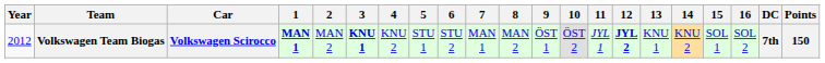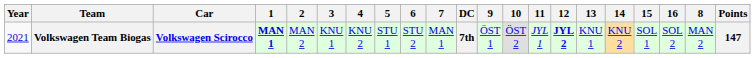 <table class="wikitable" style="text-align:center; font-size:85%">
 <tr>
 <th>Year</th>
 <th>Team</th>
 <th>Car</th>
 <th>1</th>
 <th>2</th>
 <th>3</th>
 <th>4</th>
 <th>5</th>
 <th>6</th>
 <th>7</th>
-<th>8</th>
+<th>DC</th>
 <th>9</th>
 <th>10</th>
 <th>11</th>
 <th>12</th>
 <th>13</th>
 <th>14</th>
 <th>15</th>
 <th>16</th>
-<th>DC</th>
+<th>8</th>
 <th>Points</th>
 </tr>
 <tr>
-<td><a href='#'>2012</a></td>
+<td><a href='#'>2021</a></td>
 <th>Volkswagen Team Biogas</th>
 <th><a href='#'>Volkswagen Scirocco</a></th>
 <td style="background:#dfffdf;"><strong><a href='#'>MAN<br>1</a><br></strong></td>
 <td style="background:#dfffdf;"><a href='#'>MAN<br>2</a><br></td>
-<td style="background:#dfffdf;"><strong><a href='#'>KNU<br>1</a><br></strong></td>
+<td style="background:#dfffdf;"><a href='#'>KNU<br>1</a><br></td>
 <td style="background:#dfffdf;"><a href='#'>KNU<br>2</a><br></td>
 <td style="background:#dfffdf;"><a href='#'>STU<br>1</a><br></td>
 <td style="background:#dfffdf;"><a href='#'>STU<br>2</a><br></td>
 <td style="background:#dfffdf;"><a href='#'>MAN<br>1</a><br></td>
-<td style="background:#dfffdf;"><a href='#'>MAN<br>2</a><br></td>
+<th>7th</th>
 <td style="background:#dfffdf;"><a href='#'>ÖST<br>1</a><br></td>
 <td style="background:#dfdfdf;"><a href='#'>ÖST<br>2</a><br></td>
 <td style="background:#dfffdf;"><em><a href='#'>JYL<br>1</a></em><br></td>
 <td style="background:#dfffdf;"><strong><a href='#'>JYL<br>2</a></strong><br></td>
 <td style="background:#dfffdf;"><a href='#'>KNU<br>1</a><br></td>
 <td style="background:#ffdf9f;"><a href='#'>KNU<br>2</a><br></td>
 <td style="background:#dfffdf;"><a href='#'>SOL<br>1</a><br></td>
 <td style="background:#dfffdf;"><a href='#'>SOL<br>2</a><br></td>
-<th>7th</th>
-<th>150</th>
+<td style="background:#dfffdf;"><a href='#'>MAN<br>2</a><br></td>
+<th>147</th>
 </tr>
 </table>
